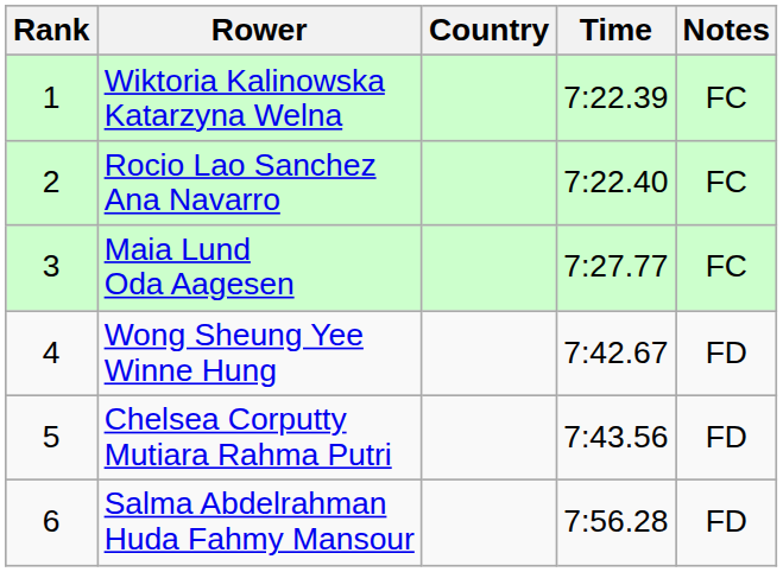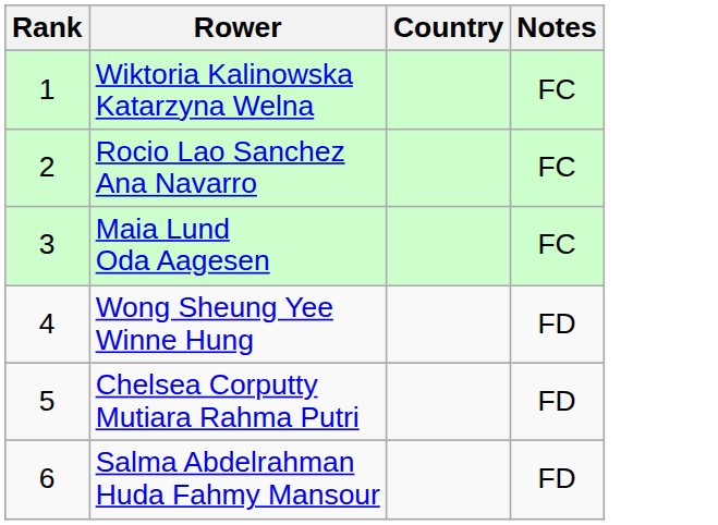 <table class="wikitable" style="text-align:center">
 <tr>
 <th>Rank</th>
 <th>Rower</th>
 <th>Country</th>
-<th>Time</th>
 <th>Notes</th>
 </tr>
 <tr bgcolor=ccffcc>
 <td>1</td>
 <td align="left"><a href='#'>Wiktoria Kalinowska</a><br><a href='#'>Katarzyna Welna</a></td>
 <td align="left"></td>
-<td>7:22.39</td>
 <td>FC</td>
 </tr>
 <tr bgcolor=ccffcc>
 <td>2</td>
 <td align="left"><a href='#'>Rocio Lao Sanchez</a><br><a href='#'>Ana Navarro</a></td>
 <td align="left"></td>
-<td>7:22.40</td>
 <td>FC</td>
 </tr>
 <tr bgcolor=ccffcc>
 <td>3</td>
 <td align="left"><a href='#'>Maia Lund</a><br><a href='#'>Oda Aagesen</a></td>
 <td align="left"></td>
-<td>7:27.77</td>
 <td>FC</td>
 </tr>
 <tr>
 <td>4</td>
 <td align="left"><a href='#'>Wong Sheung Yee</a><br><a href='#'>Winne Hung</a></td>
 <td align="left"></td>
-<td>7:42.67</td>
 <td>FD</td>
 </tr>
 <tr>
 <td>5</td>
 <td align="left"><a href='#'>Chelsea Corputty</a><br><a href='#'>Mutiara Rahma Putri</a></td>
 <td align="left"></td>
-<td>7:43.56</td>
 <td>FD</td>
 </tr>
 <tr>
 <td>6</td>
 <td align="left"><a href='#'>Salma Abdelrahman</a><br><a href='#'>Huda Fahmy Mansour</a></td>
 <td align="left"></td>
-<td>7:56.28</td>
 <td>FD</td>
 </tr>
 </table>
